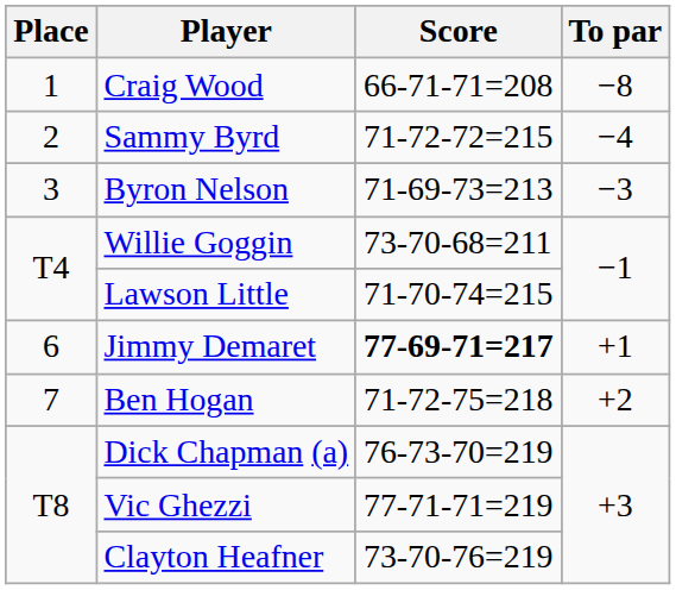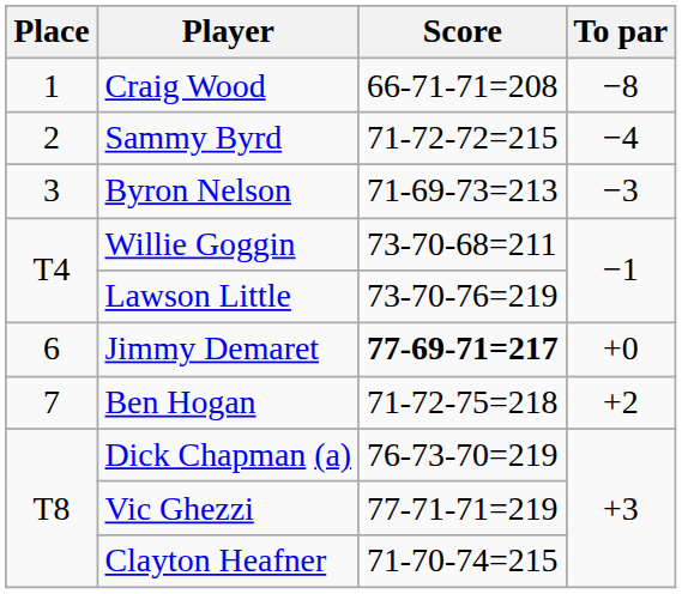 <table class="wikitable">
 <tr>
 <th>Place</th>
 <th>Player</th>
 <th>Score</th>
 <th>To par</th>
 </tr>
 <tr>
 <td align="center">1</td>
 <td> <a href='#'>Craig Wood</a></td>
 <td>66-71-71=208</td>
 <td align="center">−8</td>
 </tr>
 <tr>
 <td align="center">2</td>
 <td> <a href='#'>Sammy Byrd</a></td>
 <td>71-72-72=215</td>
 <td align="center">−4</td>
 </tr>
 <tr>
 <td align="center">3</td>
 <td> <a href='#'>Byron Nelson</a></td>
 <td>71-69-73=213</td>
 <td align="center">−3</td>
 </tr>
 <tr>
 <td rowspan=2 align="center">T4</td>
 <td> <a href='#'>Willie Goggin</a></td>
 <td>73-70-68=211</td>
 <td rowspan=2 align="center">−1</td>
 </tr>
 <tr>
 <td> <a href='#'>Lawson Little</a></td>
-<td>71-70-74=215</td>
+<td>73-70-76=219</td>
 </tr>
 <tr>
 <td align="center">6</td>
 <td> <a href='#'>Jimmy Demaret</a></td>
 <td><strong>77-69-71=217</strong></td>
-<td align="center">+1</td>
+<td align="center">+0</td>
 </tr>
 <tr>
 <td align="center">7</td>
 <td> <a href='#'>Ben Hogan</a></td>
 <td>71-72-75=218</td>
 <td align="center">+2</td>
 </tr>
 <tr>
 <td rowspan=3 align="center">T8</td>
 <td> <a href='#'>Dick Chapman</a> <a href='#'>(a)</a></td>
 <td>76-73-70=219</td>
 <td rowspan=3 align="center">+3</td>
 </tr>
 <tr>
 <td> <a href='#'>Vic Ghezzi</a></td>
 <td>77-71-71=219</td>
 </tr>
 <tr>
 <td> <a href='#'>Clayton Heafner</a></td>
-<td>73-70-76=219</td>
+<td>71-70-74=215</td>
 </tr>
 </table>
